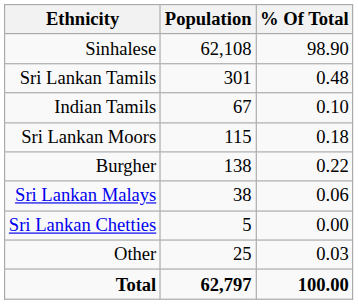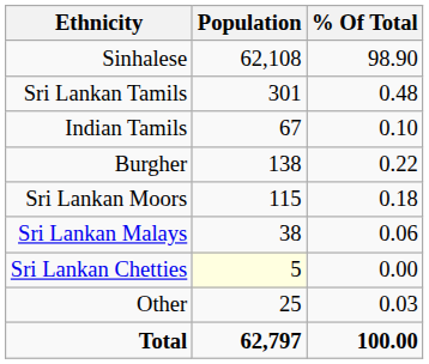 <table class="wikitable" style="text-align: right;">
 <tr>
 <th>Ethnicity</th>
 <th>Population</th>
 <th>% Of Total</th>
 </tr>
 <tr>
 <td>Sinhalese</td>
 <td>62,108</td>
 <td>98.90</td>
 </tr>
 <tr>
 <td>Sri Lankan Tamils</td>
 <td>301</td>
 <td>0.48</td>
 </tr>
 <tr>
 <td>Indian Tamils</td>
 <td>67</td>
 <td>0.10</td>
 </tr>
 <tr>
+<td>Burgher</td>
+<td>138</td>
+<td>0.22</td>
+</tr>
+<tr>
 <td>Sri Lankan Moors</td>
 <td>115</td>
 <td>0.18</td>
-</tr>
-<tr>
-<td>Burgher</td>
-<td>138</td>
-<td>0.22</td>
 </tr>
 <tr>
 <td><a href='#'>Sri Lankan Malays</a></td>
 <td>38</td>
 <td>0.06</td>
 </tr>
 <tr>
 <td><a href='#'>Sri Lankan Chetties</a></td>
-<td>5</td>
+<td style="background: lightyellow;">5</td>
 <td>0.00</td>
 </tr>
 <tr>
 <td>Other</td>
 <td>25</td>
 <td>0.03</td>
 </tr>
 <tr>
 <td><strong>Total</strong></td>
 <td><strong>62,797</strong></td>
 <td><strong>100.00</strong></td>
 </tr>
 </table>
